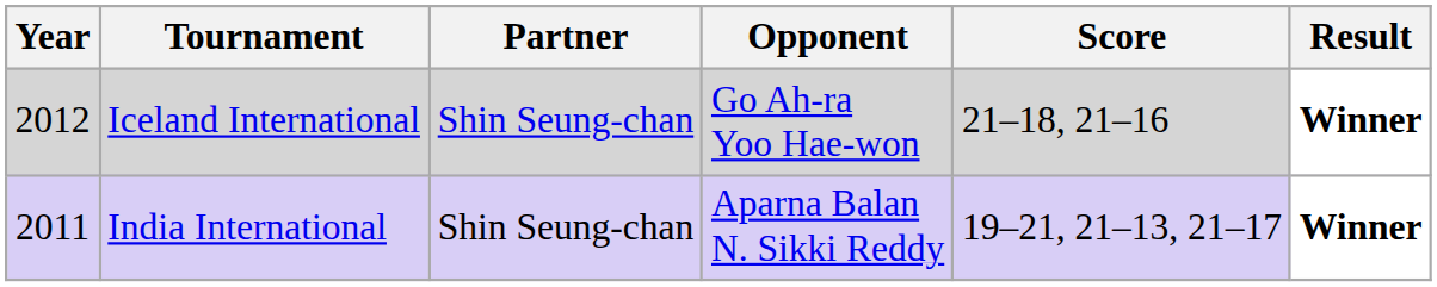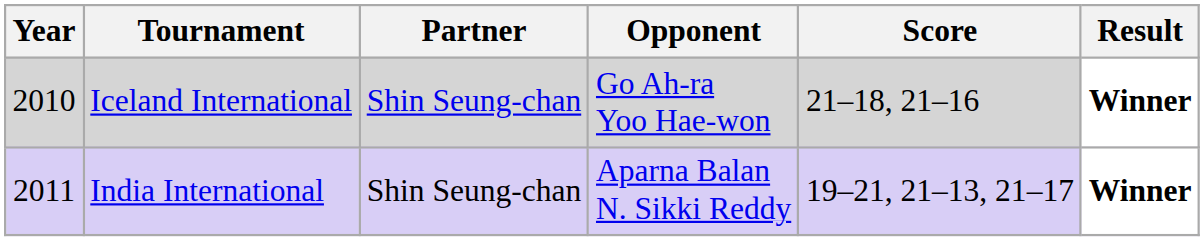 <table class="sortable wikitable" style="font-size: 90%;">
 <tr>
 <th>Year</th>
 <th>Tournament</th>
 <th>Partner</th>
 <th>Opponent</th>
 <th>Score</th>
 <th>Result</th>
 </tr>
 <tr style="background:#D5D5D5">
-<td align="center">2012</td>
+<td align="center">2010</td>
 <td align="left"><a href='#'>Iceland International</a></td>
 <td align="left"> <a href='#'>Shin Seung-chan</a></td>
 <td align="left"> <a href='#'>Go Ah-ra</a><br> <a href='#'>Yoo Hae-won</a></td>
 <td align="left">21–18, 21–16</td>
 <td style="text-align:left; background:white"> <strong>Winner</strong></td>
 </tr>
 <tr style="background:#D8CEF6">
 <td align="center">2011</td>
 <td align="left"><a href='#'>India International</a></td>
 <td align="left"> Shin Seung-chan</td>
 <td align="left"> <a href='#'>Aparna Balan</a><br> <a href='#'>N. Sikki Reddy</a></td>
 <td align="left">19–21, 21–13, 21–17</td>
 <td style="text-align:left; background:white"> <strong>Winner</strong></td>
 </tr>
 </table>
